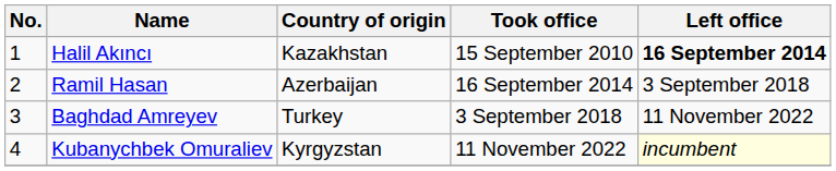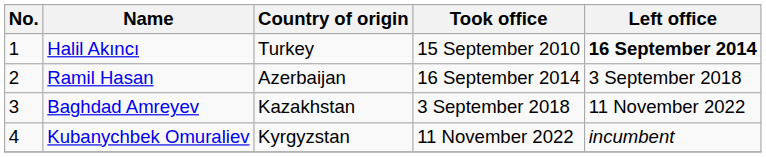 <table class="wikitable">
 <tr>
 <th>No.</th>
 <th>Name</th>
 <th>Country of origin</th>
 <th>Took office</th>
 <th>Left office</th>
 </tr>
 <tr>
 <td>1</td>
 <td><a href='#'>Halil Akıncı</a></td>
-<td>Kazakhstan</td>
+<td>Turkey</td>
 <td>15 September 2010</td>
 <td><strong>16 September 2014</strong></td>
 </tr>
 <tr>
 <td>2</td>
 <td><a href='#'>Ramil Hasan</a></td>
 <td>Azerbaijan</td>
 <td>16 September 2014</td>
 <td>3 September 2018</td>
 </tr>
 <tr>
 <td>3</td>
 <td><a href='#'>Baghdad Amreyev</a></td>
-<td>Turkey</td>
+<td>Kazakhstan</td>
 <td>3 September 2018</td>
 <td>11 November 2022</td>
 </tr>
 <tr>
 <td>4</td>
 <td><a href='#'>Kubanychbek Omuraliev</a></td>
 <td>Kyrgyzstan</td>
 <td>11 November 2022</td>
-<td style="background: lightyellow;"><em>incumbent</em></td>
+<td><em>incumbent</em></td>
 </tr>
 <tr>
 </tr>
 </table>
